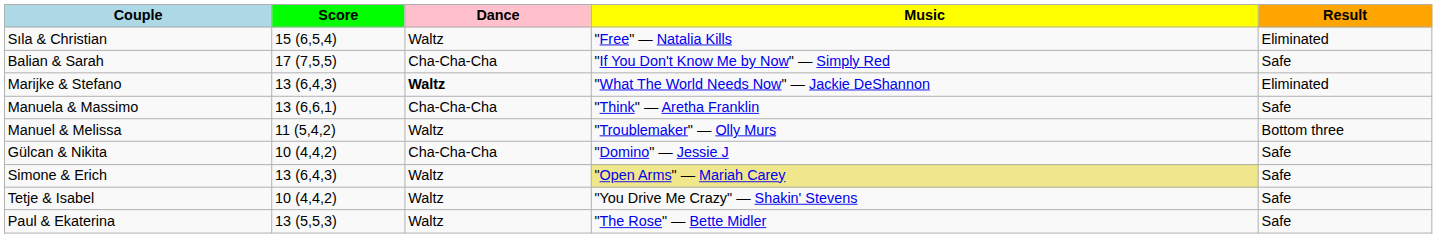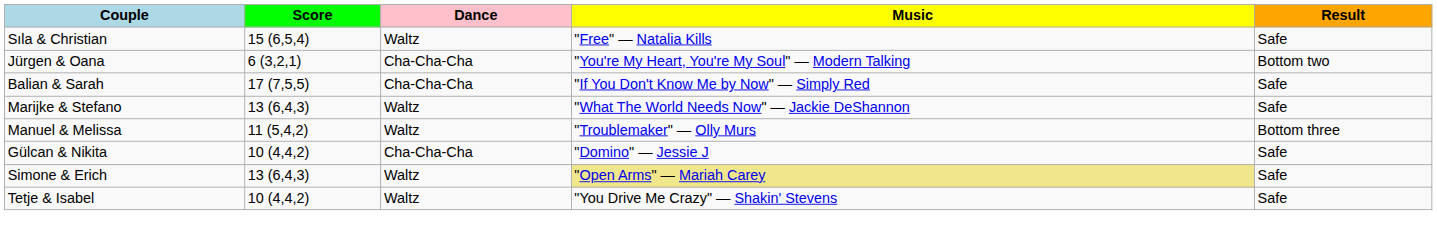 <table class="wikitable" style="width:80%;">
 <tr>
 <th style="background:lightblue;">Couple</th>
 <th style="background:lime;">Score</th>
 <th style="background:pink;">Dance</th>
 <th style="background:yellow;">Music</th>
 <th style="background:orange;">Result</th>
 </tr>
 <tr>
 <td>Sıla & Christian</td>
 <td>15 (6,5,4)</td>
 <td>Waltz</td>
 <td>"<a href='#'>Free</a>" — <a href='#'>Natalia Kills</a></td>
-<td>Eliminated</td>
+<td>Safe</td>
+</tr>
+<tr>
+<td>Jürgen & Oana</td>
+<td>6 (3,2,1)</td>
+<td>Cha-Cha-Cha</td>
+<td>"<a href='#'>You're My Heart, You're My Soul</a>" — <a href='#'>Modern Talking</a></td>
+<td>Bottom two</td>
 </tr>
 <tr>
 <td>Balian & Sarah</td>
 <td>17 (7,5,5)</td>
 <td>Cha-Cha-Cha</td>
 <td>"<a href='#'>If You Don't Know Me by Now</a>" — <a href='#'>Simply Red</a></td>
 <td>Safe</td>
 </tr>
 <tr>
 <td>Marijke & Stefano</td>
 <td>13 (6,4,3)</td>
-<td><strong>Waltz</strong></td>
+<td>Waltz</td>
 <td>"<a href='#'>What The World Needs Now</a>" — <a href='#'>Jackie DeShannon</a></td>
-<td>Eliminated</td>
-</tr>
-<tr>
-<td>Manuela & Massimo</td>
-<td>13 (6,6,1)</td>
-<td>Cha-Cha-Cha</td>
-<td>"<a href='#'>Think</a>" — <a href='#'>Aretha Franklin</a></td>
 <td>Safe</td>
 </tr>
 <tr>
 <td>Manuel & Melissa</td>
 <td>11 (5,4,2)</td>
 <td>Waltz</td>
 <td>"<a href='#'>Troublemaker</a>" — <a href='#'>Olly Murs</a></td>
 <td>Bottom three</td>
 </tr>
 <tr>
 <td>Gülcan & Nikita</td>
 <td>10 (4,4,2)</td>
 <td>Cha-Cha-Cha</td>
 <td>"<a href='#'>Domino</a>" — <a href='#'>Jessie J</a></td>
 <td>Safe</td>
 </tr>
 <tr>
 <td>Simone & Erich</td>
 <td>13 (6,4,3)</td>
 <td>Waltz</td>
 <td style="background: khaki;">"<a href='#'>Open Arms</a>" — <a href='#'>Mariah Carey</a></td>
 <td>Safe</td>
 </tr>
 <tr>
 <td>Tetje & Isabel</td>
 <td>10 (4,4,2)</td>
 <td>Waltz</td>
 <td>"You Drive Me Crazy" — <a href='#'>Shakin' Stevens</a></td>
 <td>Safe</td>
 </tr>
-<tr>
-<td>Paul & Ekaterina</td>
-<td>13 (5,5,3)</td>
-<td>Waltz</td>
-<td>"<a href='#'>The Rose</a>" — <a href='#'>Bette Midler</a></td>
-<td>Safe</td>
-</tr>
 </table>
